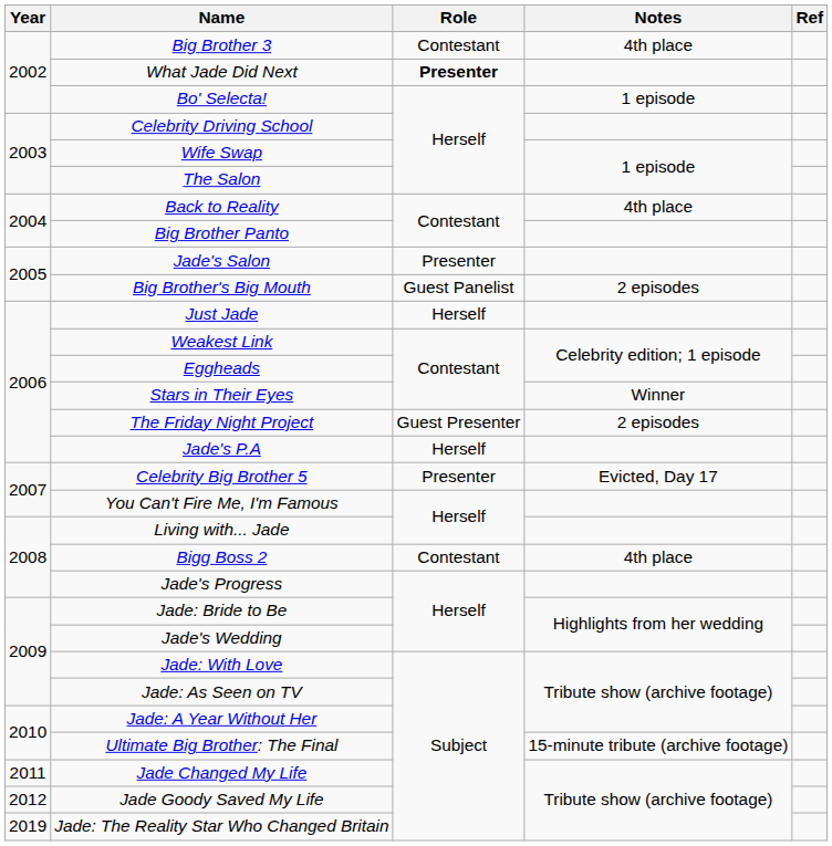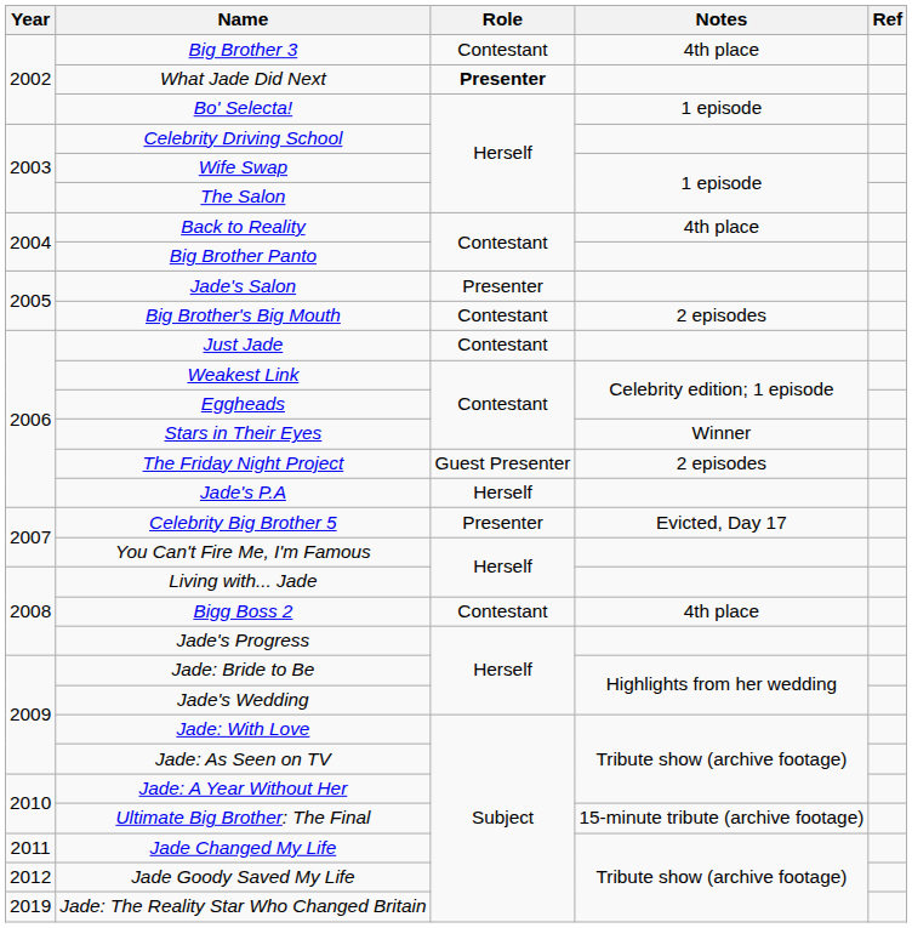 <table class="wikitable" style="text-align:center;">
 <tr>
 <th>Year</th>
 <th>Name</th>
 <th>Role</th>
 <th>Notes</th>
 <th>Ref</th>
 </tr>
 <tr>
 <td rowspan="3">2002</td>
 <td><em><a href='#'>Big Brother 3</a></em></td>
 <td>Contestant</td>
 <td>4th place</td>
 <td style="text-align:center;"></td>
 </tr>
 <tr>
 <td><em>What Jade Did Next</em></td>
 <td><strong>Presenter</strong></td>
 <td></td>
 <td style="text-align:center;"></td>
 </tr>
 <tr>
 <td><em><a href='#'>Bo' Selecta!</a></em></td>
 <td rowspan="4">Herself</td>
 <td>1 episode</td>
 <td style="text-align:center;"></td>
 </tr>
 <tr>
 <td rowspan="3">2003</td>
 <td><em><a href='#'>Celebrity Driving School</a></em></td>
 <td></td>
 <td></td>
 </tr>
 <tr>
 <td><a href='#'><em>Wife Swap</em></a></td>
 <td rowspan="2">1 episode</td>
 <td></td>
 </tr>
 <tr>
 <td><a href='#'><em>The Salon</em></a></td>
 <td></td>
 </tr>
 <tr>
 <td rowspan="2">2004</td>
 <td><em><a href='#'>Back to Reality</a></em></td>
 <td rowspan="2">Contestant</td>
 <td>4th place</td>
 <td style="text-align:center;"></td>
 </tr>
 <tr>
 <td><em><a href='#'>Big Brother Panto</a></em></td>
 <td></td>
 <td></td>
 </tr>
 <tr>
 <td rowspan="2">2005</td>
 <td><em><a href='#'>Jade's Salon</a></em></td>
 <td>Presenter</td>
 <td></td>
 <td style="text-align:center;"></td>
 </tr>
 <tr>
 <td><em><a href='#'>Big Brother's Big Mouth</a></em></td>
-<td>Guest Panelist</td>
+<td>Contestant</td>
 <td>2 episodes</td>
 <td></td>
 </tr>
 <tr>
 <td rowspan="6">2006</td>
 <td><em><a href='#'>Just Jade</a></em></td>
-<td>Herself</td>
+<td>Contestant</td>
 <td></td>
 <td style="text-align:center;"></td>
 </tr>
 <tr>
 <td><em><a href='#'>Weakest Link</a></em></td>
 <td rowspan="3">Contestant</td>
 <td rowspan="2">Celebrity edition; 1 episode</td>
 <td style="text-align:center;"></td>
 </tr>
 <tr>
 <td><a href='#'><em>Eggheads</em></a></td>
 <td></td>
 </tr>
 <tr>
 <td><em><a href='#'>Stars in Their Eyes</a></em></td>
 <td>Winner</td>
 <td style="text-align:center;"></td>
 </tr>
 <tr>
 <td><em><a href='#'>The Friday Night Project</a></em></td>
 <td>Guest Presenter</td>
 <td>2 episodes</td>
 <td style="text-align:center;"></td>
 </tr>
 <tr>
 <td><em><a href='#'>Jade's P.A</a></em></td>
 <td>Herself</td>
 <td></td>
 <td style="text-align:center;"></td>
 </tr>
 <tr>
 <td rowspan="2">2007</td>
 <td><em><a href='#'>Celebrity Big Brother 5</a></em></td>
 <td>Presenter</td>
 <td>Evicted, Day 17</td>
 <td style="text-align:center;"></td>
 </tr>
 <tr>
 <td><em>You Can't Fire Me, I'm Famous</em></td>
 <td rowspan="2">Herself</td>
 <td></td>
 <td style="text-align:center;"></td>
 </tr>
 <tr>
 <td rowspan="3">2008</td>
 <td><em>Living with... Jade</em></td>
 <td></td>
 <td style="text-align:center;"></td>
 </tr>
 <tr>
 <td><em><a href='#'>Bigg Boss 2</a></em></td>
 <td>Contestant</td>
 <td>4th place</td>
 <td style="text-align:center;"></td>
 </tr>
 <tr>
 <td><em>Jade's Progress</em></td>
 <td rowspan="3">Herself</td>
 <td></td>
 <td style="text-align:center;"></td>
 </tr>
 <tr>
 <td rowspan="4">2009</td>
 <td><em>Jade: Bride to Be</em></td>
 <td rowspan="2">Highlights from her wedding</td>
 <td style="text-align:center;"></td>
 </tr>
 <tr>
 <td><em>Jade's Wedding</em></td>
 <td style="text-align:center;"></td>
 </tr>
 <tr>
 <td><em><a href='#'>Jade: With Love</a></em></td>
 <td rowspan="7">Subject</td>
 <td rowspan="3">Tribute show (archive footage)</td>
 <td style="text-align:center;"></td>
 </tr>
 <tr>
 <td><em>Jade: As Seen on TV</em></td>
 <td style="text-align:center;"></td>
 </tr>
 <tr>
 <td rowspan="2">2010</td>
 <td><em><a href='#'>Jade: A Year Without Her</a></em></td>
 <td style="text-align:center;"></td>
 </tr>
 <tr>
 <td><em><a href='#'>Ultimate Big Brother</a>: The Final</em></td>
 <td>15-minute tribute (archive footage)</td>
 <td style="text-align:center;"></td>
 </tr>
 <tr>
 <td>2011</td>
 <td><em><a href='#'>Jade Changed My Life</a></em></td>
 <td rowspan="3">Tribute show (archive footage)</td>
 <td style="text-align:center;"></td>
 </tr>
 <tr>
 <td>2012</td>
 <td><em>Jade Goody Saved My Life</em></td>
 <td style="text-align:center;"></td>
 </tr>
 <tr>
 <td>2019</td>
 <td><em>Jade: The Reality Star Who Changed Britain</em></td>
 <td style="text-align:center;"></td>
 </tr>
 </table>
